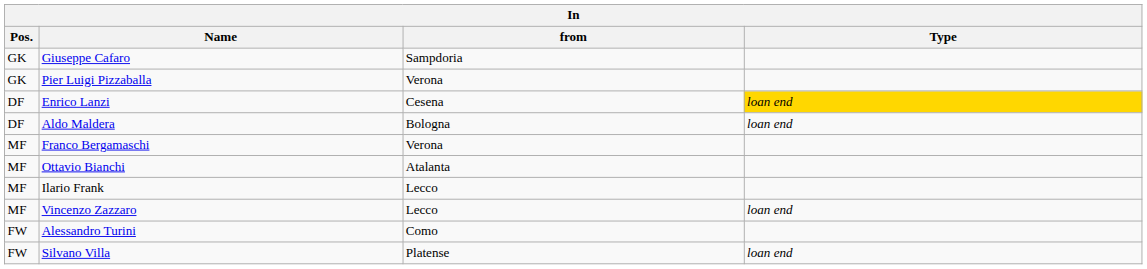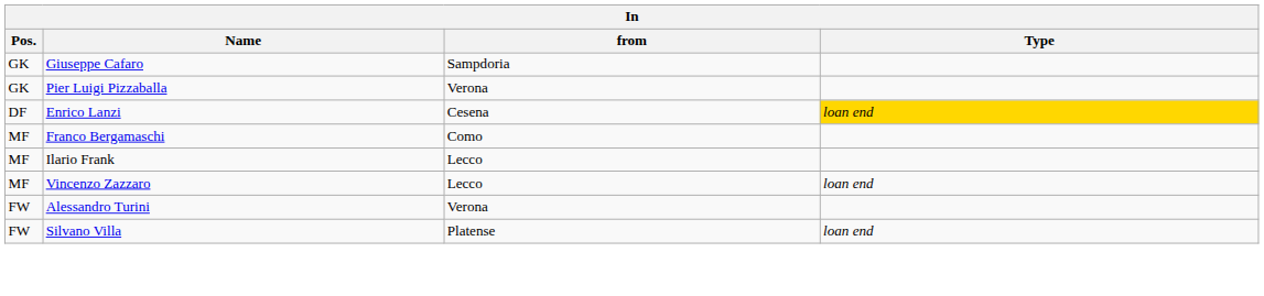 <table class="wikitable" style="font-size:90%;width:99%;">
 <tr>
 <th colspan="4">In</th>
 </tr>
 <tr>
 <th width=3%>Pos.</th>
 <th width=32%>Name</th>
 <th width=30%>from</th>
 <th width=35%>Type</th>
 </tr>
 <tr>
 <td>GK</td>
 <td><a href='#'>Giuseppe Cafaro</a></td>
 <td>Sampdoria</td>
 <td></td>
 </tr>
 <tr>
 <td>GK</td>
 <td><a href='#'>Pier Luigi Pizzaballa</a></td>
 <td>Verona</td>
 <td></td>
 </tr>
 <tr>
 <td>DF</td>
 <td><a href='#'>Enrico Lanzi</a></td>
 <td>Cesena</td>
 <td style="background: gold;"><em>loan end</em></td>
 </tr>
 <tr>
-<td>DF</td>
-<td><a href='#'>Aldo Maldera</a></td>
-<td>Bologna</td>
-<td><em>loan end</em></td>
-</tr>
-<tr>
 <td>MF</td>
 <td><a href='#'>Franco Bergamaschi</a></td>
-<td>Verona</td>
-<td></td>
-</tr>
-<tr>
-<td>MF</td>
-<td><a href='#'>Ottavio Bianchi</a></td>
-<td>Atalanta</td>
+<td>Como</td>
 <td></td>
 </tr>
 <tr>
 <td>MF</td>
 <td>Ilario Frank</td>
 <td>Lecco</td>
 <td></td>
 </tr>
 <tr>
 <td>MF</td>
 <td><a href='#'>Vincenzo Zazzaro</a></td>
 <td>Lecco</td>
 <td><em>loan end</em></td>
 </tr>
 <tr>
 <td>FW</td>
 <td><a href='#'>Alessandro Turini</a></td>
-<td>Como</td>
+<td>Verona</td>
 <td></td>
 </tr>
 <tr>
 <td>FW</td>
 <td><a href='#'>Silvano Villa</a></td>
 <td>Platense</td>
 <td><em>loan end</em></td>
 </tr>
 </table>
